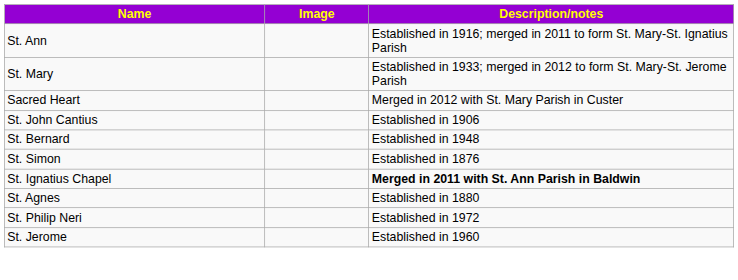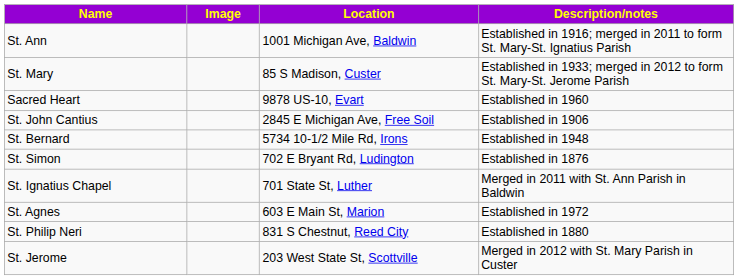 <table class="wikitable sortable" style="width:75%">
 <tr>
 <th style="background:darkviolet; color:yellow;" width="25%"><strong>Name</strong></th>
 <th style="background:darkviolet; color:yellow;" width="10%"><strong>Image</strong></th>
+<th style="background:darkviolet; color:yellow;" width="30%"><strong>Location</strong></th>
 <th style="background:darkviolet; color:yellow;" width="35%"><strong>Description/notes</strong></th>
 </tr>
 <tr>
 <td>St. Ann</td>
 <td></td>
+<td>1001 Michigan Ave, <a href='#'>Baldwin</a></td>
 <td>Established in 1916; merged in 2011 to form St. Mary-St. Ignatius Parish</td>
 </tr>
 <tr>
 <td>St. Mary</td>
 <td></td>
+<td>85 S Madison, <a href='#'>Custer</a></td>
 <td>Established in 1933; merged in 2012 to form St. Mary-St. Jerome Parish</td>
 </tr>
 <tr>
 <td>Sacred Heart</td>
 <td></td>
-<td>Merged in 2012 with St. Mary Parish in Custer</td>
+<td>9878 US-10, <a href='#'>Evart</a></td>
+<td>Established in 1960</td>
 </tr>
 <tr>
 <td>St. John Cantius</td>
 <td></td>
+<td>2845 E Michigan Ave, <a href='#'>Free Soil</a></td>
 <td>Established in 1906</td>
 </tr>
 <tr>
 <td>St. Bernard</td>
 <td></td>
+<td>5734 10-1/2 Mile Rd, <a href='#'>Irons</a></td>
 <td>Established in 1948</td>
 </tr>
 <tr>
 <td>St. Simon</td>
 <td></td>
+<td>702 E Bryant Rd, <a href='#'>Ludington</a></td>
 <td>Established in 1876</td>
 </tr>
 <tr>
 <td>St. Ignatius Chapel</td>
 <td></td>
-<td><strong>Merged in 2011 with St. Ann Parish  in Baldwin</strong></td>
+<td>701 State St, <a href='#'>Luther</a></td>
+<td>Merged in 2011 with St. Ann Parish  in Baldwin</td>
 </tr>
 <tr>
 <td>St. Agnes</td>
 <td></td>
-<td>Established in 1880</td>
+<td>603 E Main St, <a href='#'>Marion</a></td>
+<td>Established in 1972</td>
 </tr>
 <tr>
 <td>St. Philip Neri</td>
 <td></td>
-<td>Established in 1972</td>
+<td>831 S Chestnut, <a href='#'>Reed City</a></td>
+<td>Established in 1880</td>
 </tr>
 <tr>
 <td>St. Jerome</td>
 <td></td>
-<td>Established in 1960</td>
+<td>203 West State St, <a href='#'>Scottville</a></td>
+<td>Merged in 2012 with St. Mary Parish in Custer</td>
 </tr>
 </table>
